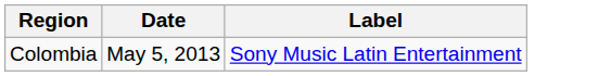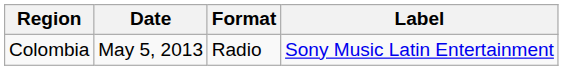 <table class=wikitable>
 <tr>
 <th>Region</th>
 <th>Date</th>
+<th>Format</th>
 <th>Label</th>
 </tr>
 <tr>
 <td>Colombia</td>
 <td rowspan="1">May 5, 2013</td>
+<td rowspan="1">Radio</td>
 <td rowspan="1"><a href='#'>Sony Music Latin Entertainment</a></td>
 </tr>
 </table>
